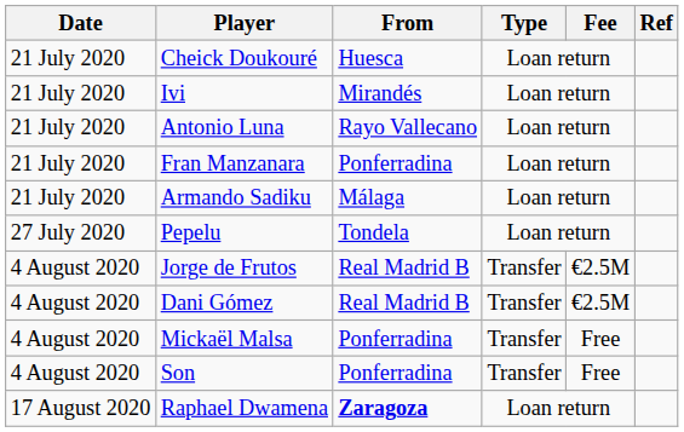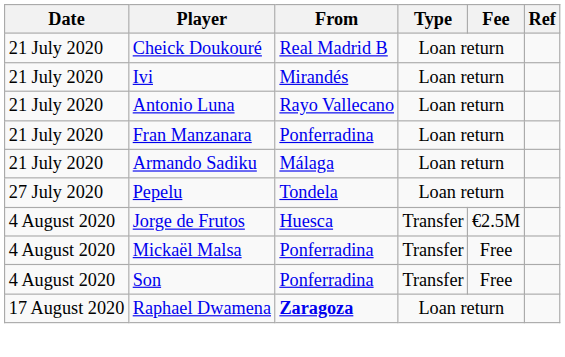 <table class="wikitable">
 <tr>
 <th>Date</th>
 <th>Player</th>
 <th>From</th>
 <th>Type</th>
 <th>Fee</th>
 <th>Ref</th>
 </tr>
 <tr>
 <td>21 July 2020</td>
 <td> <a href='#'>Cheick Doukouré</a></td>
-<td><a href='#'>Huesca</a></td>
+<td><a href='#'>Real Madrid B</a></td>
 <td align=center colspan=2>Loan return</td>
 <td align=center></td>
 </tr>
 <tr>
 <td>21 July 2020</td>
 <td> <a href='#'>Ivi</a></td>
 <td><a href='#'>Mirandés</a></td>
 <td align=center colspan=2>Loan return</td>
 <td align=center></td>
 </tr>
 <tr>
 <td>21 July 2020</td>
 <td> <a href='#'>Antonio Luna</a></td>
 <td><a href='#'>Rayo Vallecano</a></td>
 <td align=center colspan=2>Loan return</td>
 <td align=center></td>
 </tr>
 <tr>
 <td>21 July 2020</td>
 <td> <a href='#'>Fran Manzanara</a></td>
 <td><a href='#'>Ponferradina</a></td>
 <td align=center colspan=2>Loan return</td>
 <td align=center></td>
 </tr>
 <tr>
 <td>21 July 2020</td>
 <td> <a href='#'>Armando Sadiku</a></td>
 <td><a href='#'>Málaga</a></td>
 <td align=center colspan=2>Loan return</td>
 <td align=center></td>
 </tr>
 <tr>
 <td>27 July 2020</td>
 <td> <a href='#'>Pepelu</a></td>
 <td> <a href='#'>Tondela</a></td>
 <td align=center colspan=2>Loan return</td>
 <td align=center></td>
 </tr>
 <tr>
 <td>4 August 2020</td>
 <td> <a href='#'>Jorge de Frutos</a></td>
-<td><a href='#'>Real Madrid B</a></td>
-<td align=center>Transfer</td>
-<td align=center>€2.5M</td>
-<td align=center></td>
-</tr>
-<tr>
-<td>4 August 2020</td>
-<td> <a href='#'>Dani Gómez</a></td>
-<td><a href='#'>Real Madrid B</a></td>
+<td><a href='#'>Huesca</a></td>
 <td align=center>Transfer</td>
 <td align=center>€2.5M</td>
 <td align=center></td>
 </tr>
 <tr>
 <td>4 August 2020</td>
 <td> <a href='#'>Mickaël Malsa</a></td>
 <td><a href='#'>Ponferradina</a></td>
 <td align=center>Transfer</td>
 <td align=center>Free</td>
 <td align=center></td>
 </tr>
 <tr>
 <td>4 August 2020</td>
 <td> <a href='#'>Son</a></td>
 <td><a href='#'>Ponferradina</a></td>
 <td align=center>Transfer</td>
 <td align=center>Free</td>
 <td align=center></td>
 </tr>
 <tr>
 <td>17 August 2020</td>
 <td> <a href='#'>Raphael Dwamena</a></td>
 <td><strong><a href='#'>Zaragoza</a></strong></td>
 <td align=center colspan=2>Loan return</td>
 <td align=center></td>
 </tr>
 </table>
